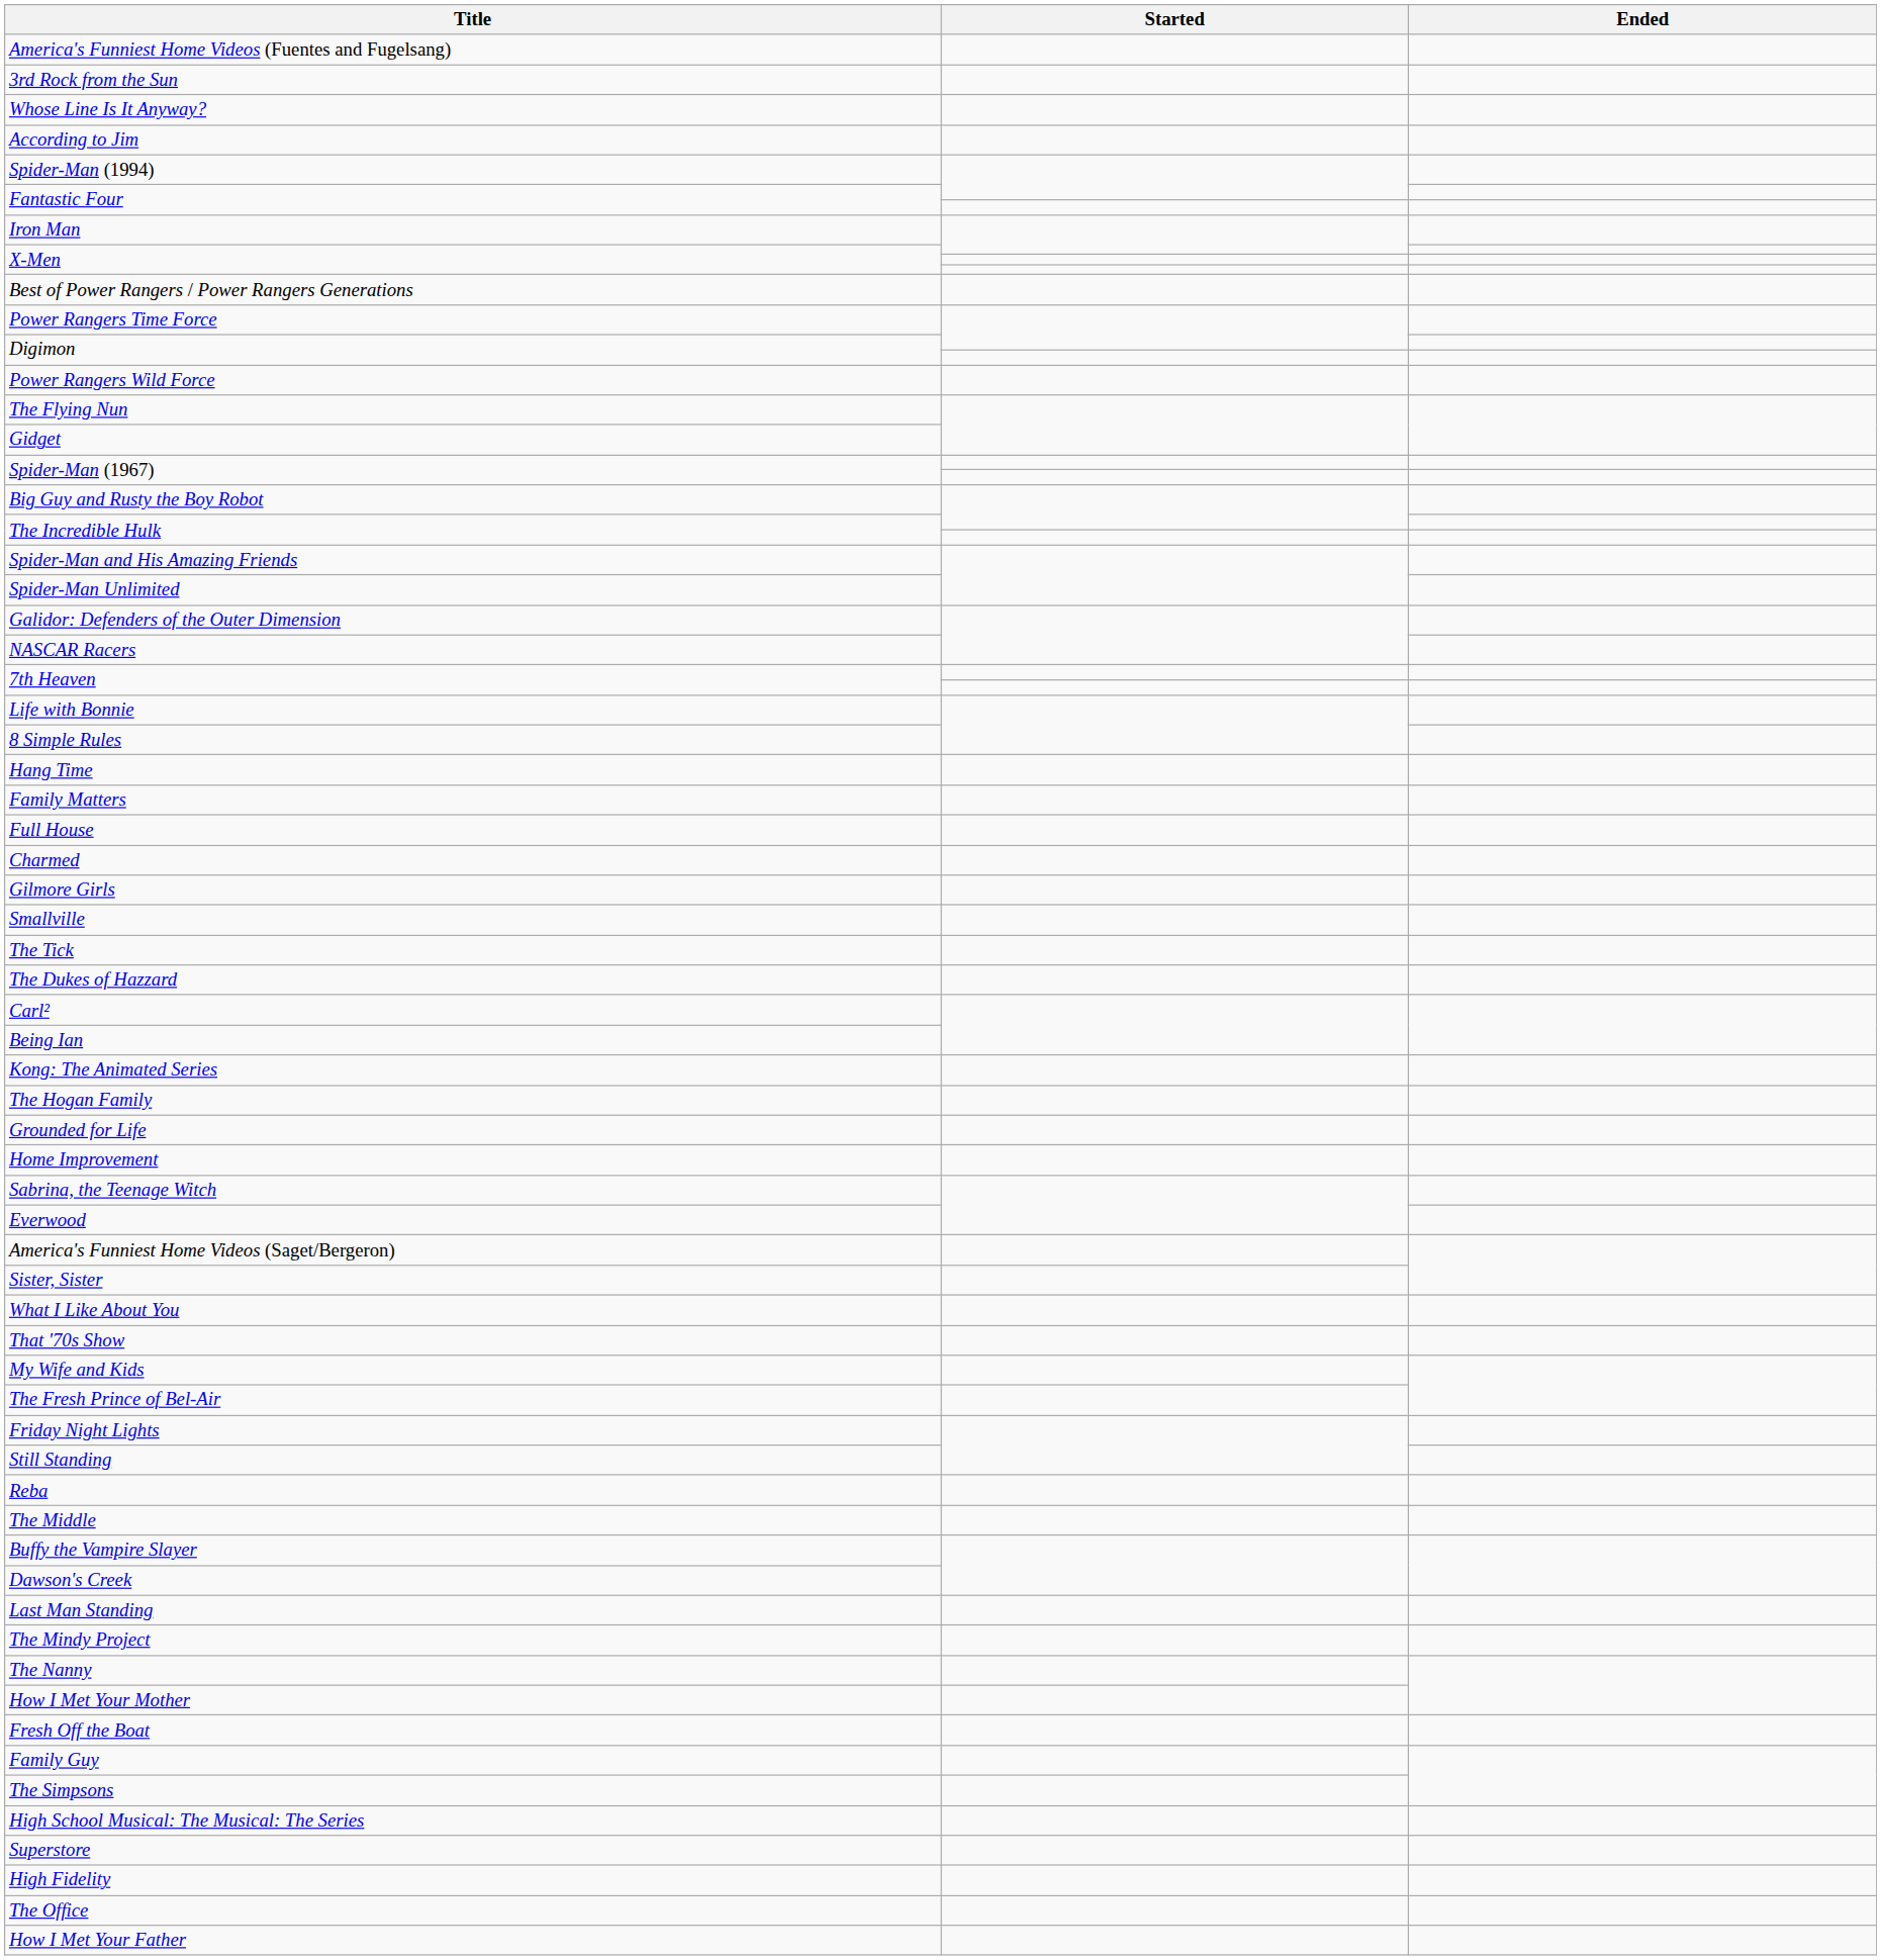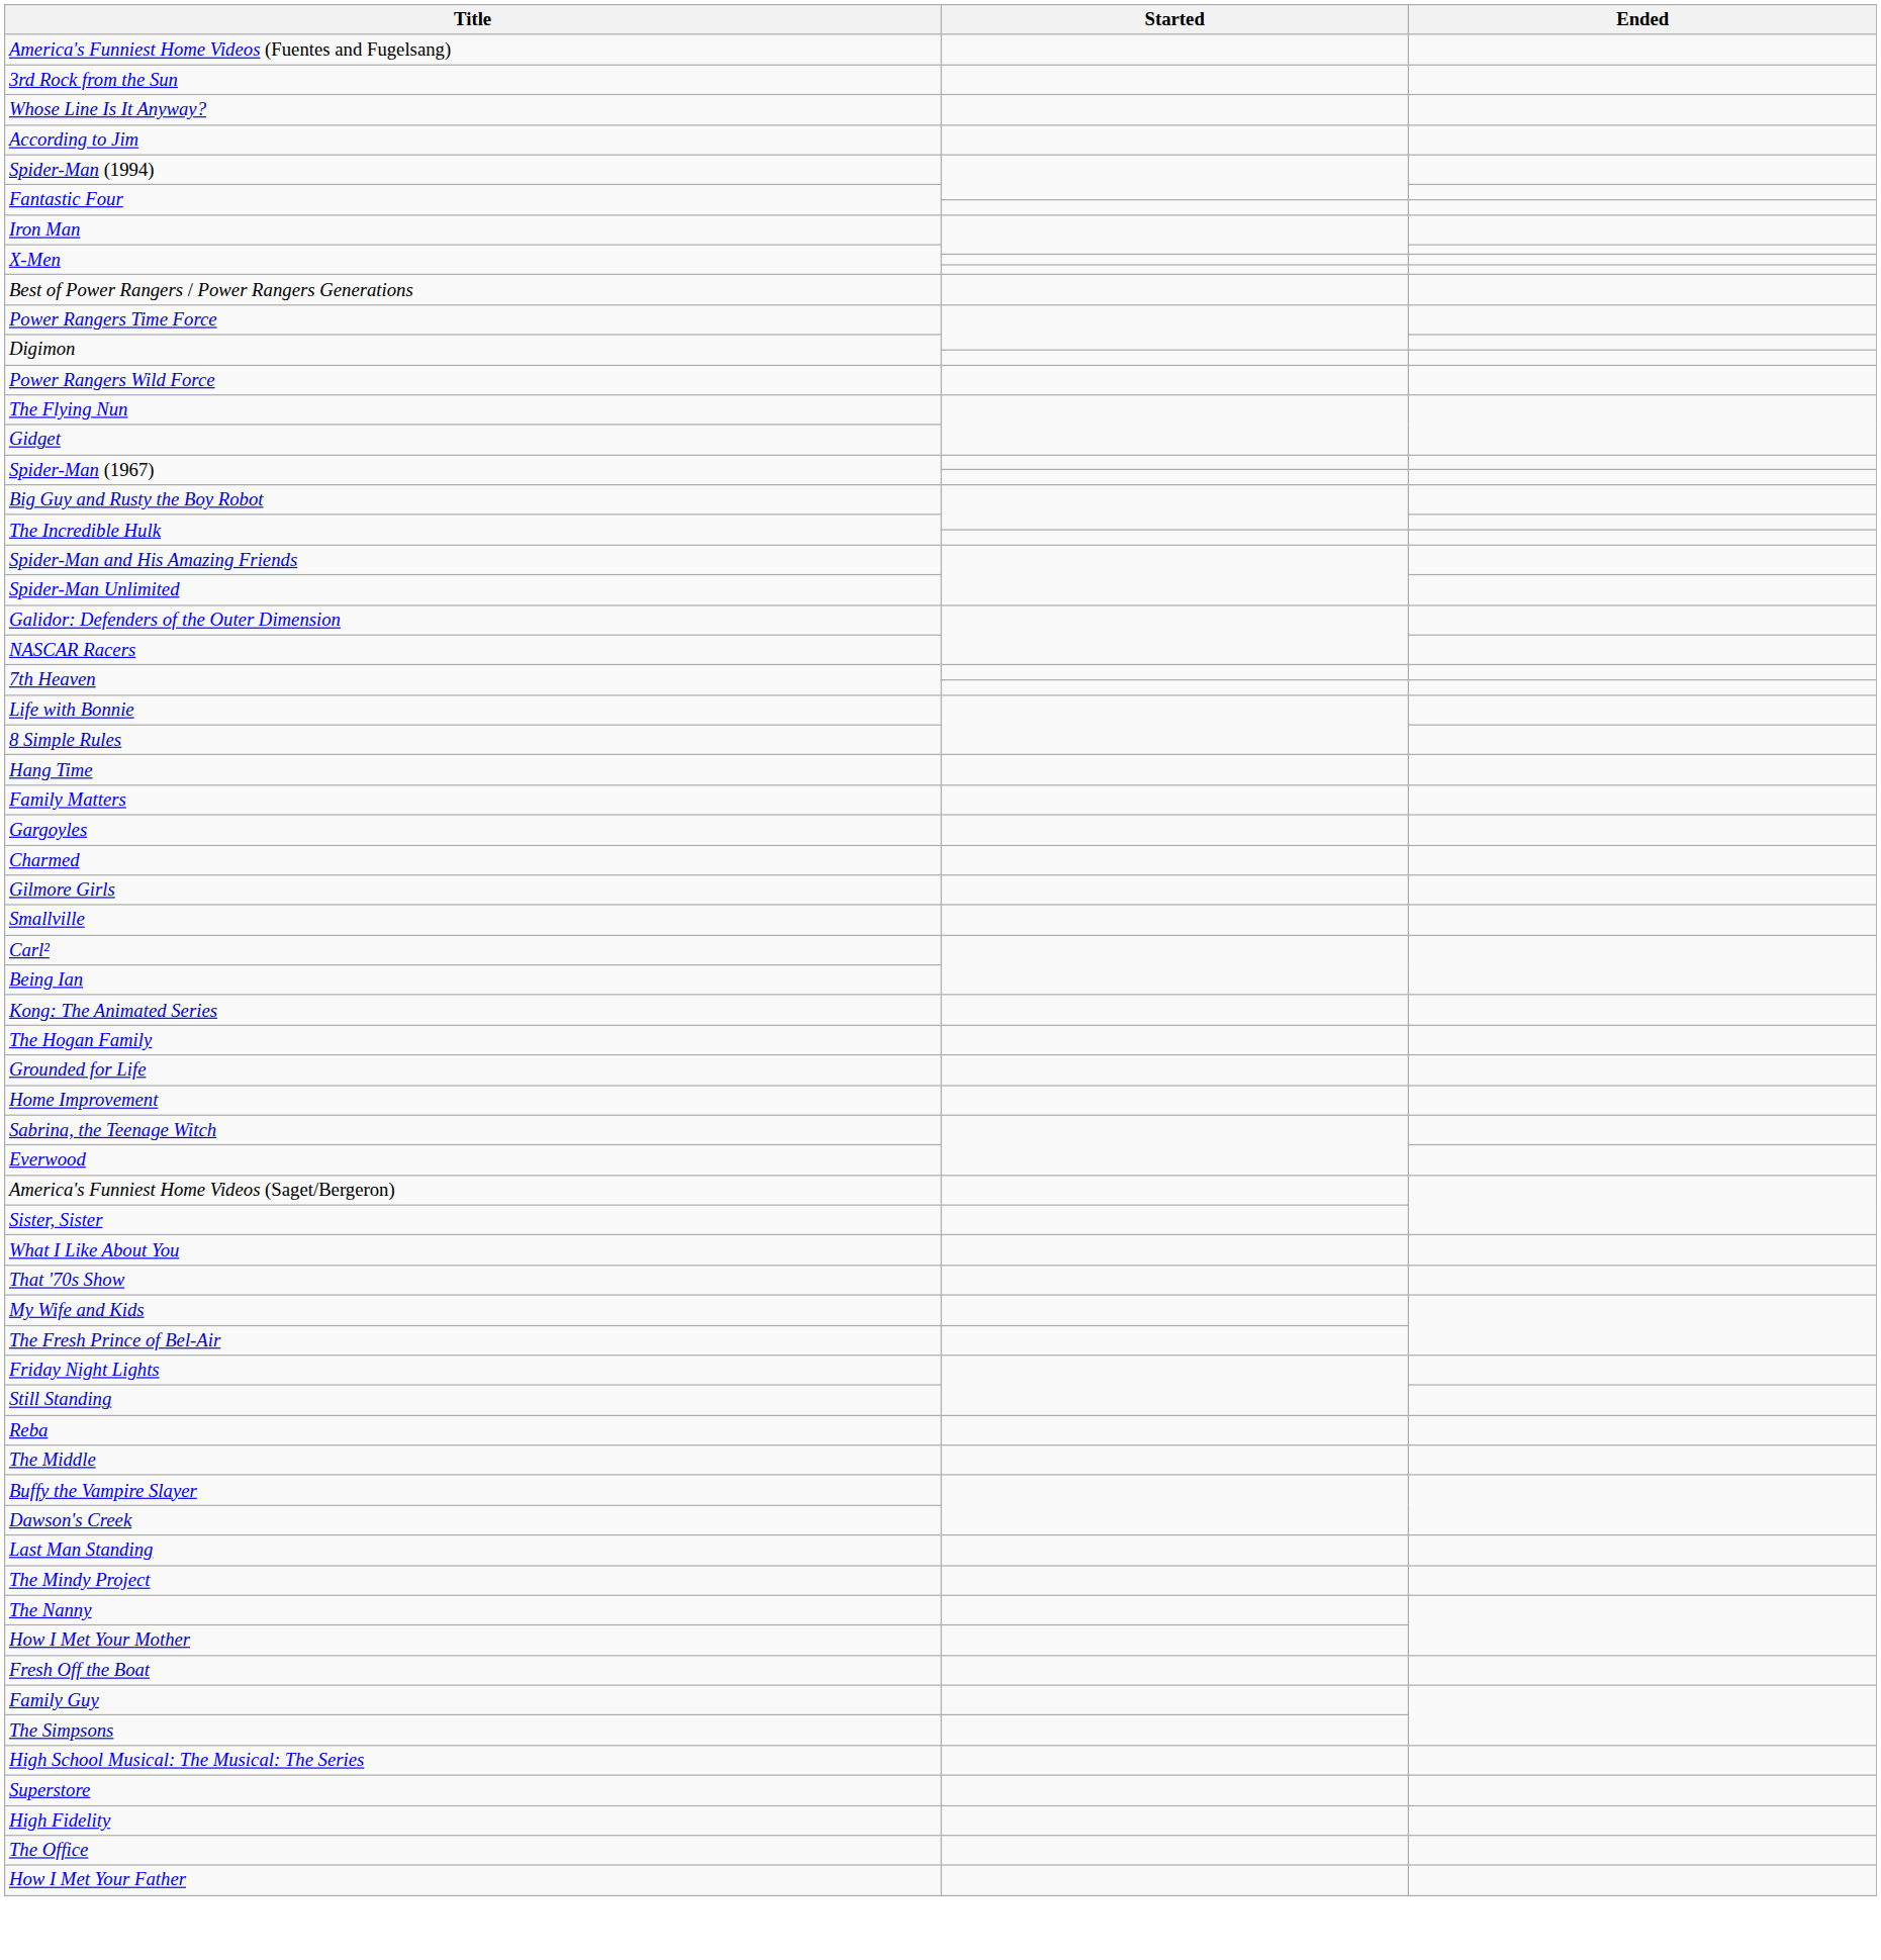 <table class="wikitable sortable" style="width:100%;text-align:center;">
 <tr>
 <th scope="col" style="width:50%;">Title</th>
 <th scope="col" style="width:25%;">Started</th>
 <th scope="col" style="width:25%;">Ended</th>
 </tr>
 <tr>
 <td scope="row" style="text-align:left;"><em><a href='#'>America's Funniest Home Videos</a></em> (Fuentes and Fugelsang)</td>
 <td></td>
 <td></td>
 </tr>
 <tr>
 <td scope="row" style="text-align:left;"><em><a href='#'>3rd Rock from the Sun</a></em></td>
 <td></td>
 <td></td>
 </tr>
 <tr>
 <td scope="row" style="text-align:left;"><em><a href='#'>Whose Line Is It Anyway?</a></em></td>
 <td></td>
 <td></td>
 </tr>
 <tr>
 <td scope="row" style="text-align:left;"><em><a href='#'>According to Jim</a></em></td>
 <td></td>
 <td></td>
 </tr>
 <tr>
 <td scope="row" style="text-align:left;"><em><a href='#'>Spider-Man</a></em> (1994)</td>
 <td rowspan="2"></td>
 <td></td>
 </tr>
 <tr>
 <td scope="row" style="text-align:left;" rowspan="2"><em><a href='#'>Fantastic Four</a></em></td>
 <td></td>
 </tr>
 <tr>
 <td scope="row" style="text-align:center;"></td>
 <td></td>
 </tr>
 <tr>
 <td scope="row" style="text-align:left;"><em><a href='#'>Iron Man</a></em></td>
 <td rowspan="2"></td>
 <td></td>
 </tr>
 <tr>
 <td scope="row" style="text-align:left;" rowspan="3"><em><a href='#'>X-Men</a></em></td>
 <td></td>
 </tr>
 <tr>
 <td scope="row" style="text-align:center;"></td>
 <td></td>
 </tr>
 <tr>
 <td scope="row" style="text-align:center;"></td>
 <td></td>
 </tr>
 <tr>
 <td scope="row" style="text-align:left;"><em>Best of Power Rangers</em> / <em>Power Rangers Generations</em></td>
 <td></td>
 <td></td>
 </tr>
 <tr>
 <td scope="row" style="text-align:left;"><em><a href='#'>Power Rangers Time Force</a></em></td>
 <td rowspan="2"></td>
 <td></td>
 </tr>
 <tr>
 <td scope="row" style="text-align:left;" rowspan="2"><em>Digimon</em></td>
 <td></td>
 </tr>
 <tr>
 <td scope="row" style="text-align:center;"></td>
 <td></td>
 </tr>
 <tr>
 <td scope="row" style="text-align:left;"><em><a href='#'>Power Rangers Wild Force</a></em></td>
 <td></td>
 <td></td>
 </tr>
 <tr>
 <td scope="row" style="text-align:left;"><em><a href='#'>The Flying Nun</a></em></td>
 <td rowspan="2"></td>
 <td rowspan="2"></td>
 </tr>
 <tr>
 <td scope="row" style="text-align:left;"><em><a href='#'>Gidget</a></em></td>
 </tr>
 <tr>
 <td scope="row" style="text-align:left;" rowspan="2"><em><a href='#'>Spider-Man</a></em> (1967)</td>
 <td></td>
 <td></td>
 </tr>
 <tr>
 <td scope="row" style="text-align:center;"></td>
 <td></td>
 </tr>
 <tr>
 <td scope="row" style="text-align:left;"><em><a href='#'>Big Guy and Rusty the Boy Robot</a></em></td>
 <td rowspan="2"></td>
 <td></td>
 </tr>
 <tr>
 <td scope="row" style="text-align:left;" rowspan="2"><em><a href='#'>The Incredible Hulk</a></em></td>
 <td></td>
 </tr>
 <tr>
 <td scope="row" style="text-align:center;"></td>
 <td></td>
 </tr>
 <tr>
 <td scope="row" style="text-align:left;"><em><a href='#'>Spider-Man and His Amazing Friends</a></em></td>
 <td rowspan="2"></td>
 <td></td>
 </tr>
 <tr>
 <td scope="row" style="text-align:left;"><em><a href='#'>Spider-Man Unlimited</a></em></td>
 <td></td>
 </tr>
 <tr>
 <td scope="row" style="text-align:left;"><em><a href='#'>Galidor: Defenders of the Outer Dimension</a></em></td>
 <td rowspan="2"></td>
 <td></td>
 </tr>
 <tr>
 <td scope="row" style="text-align:left;"><em><a href='#'>NASCAR Racers</a></em></td>
 <td></td>
 </tr>
 <tr>
 <td scope="row" style="text-align:left;" rowspan="2"><em><a href='#'>7th Heaven</a></em></td>
 <td></td>
 <td></td>
 </tr>
 <tr>
 <td scope="row" style="text-align:center;"></td>
 <td></td>
 </tr>
 <tr>
 <td scope="row" style="text-align:left;"><em><a href='#'>Life with Bonnie</a></em></td>
 <td rowspan="2"></td>
 <td></td>
 </tr>
 <tr>
 <td scope="row" style="text-align:left;"><em><a href='#'>8 Simple Rules</a></em></td>
 <td></td>
 </tr>
 <tr>
 <td scope="row" style="text-align:left;"><em><a href='#'>Hang Time</a></em></td>
 <td></td>
 <td></td>
 </tr>
 <tr>
 <td scope="row" style="text-align:left;"><em><a href='#'>Family Matters</a></em></td>
 <td></td>
 <td></td>
 </tr>
 <tr>
-<td scope="row" style="text-align:left;"><em><a href='#'>Full House</a></em></td>
+<td scope="row" style="text-align:left;"><em><a href='#'>Gargoyles</a></em></td>
 <td></td>
 <td></td>
 </tr>
 <tr>
 <td scope="row" style="text-align:left;"><em><a href='#'>Charmed</a></em></td>
 <td></td>
 <td></td>
 </tr>
 <tr>
 <td scope="row" style="text-align:left;"><em><a href='#'>Gilmore Girls</a></em></td>
 <td></td>
 <td></td>
 </tr>
 <tr>
 <td scope="row" style="text-align:left;"><em><a href='#'>Smallville</a></em></td>
-<td></td>
-<td></td>
-</tr>
-<tr>
-<td scope="row" style="text-align:left;"><em><a href='#'>The Tick</a></em></td>
-<td></td>
-<td></td>
-</tr>
-<tr>
-<td scope="row" style="text-align:left;"><em><a href='#'>The Dukes of Hazzard</a></em></td>
 <td></td>
 <td></td>
 </tr>
 <tr>
 <td scope="row" style="text-align:left;"><em><a href='#'>Carl²</a></em></td>
 <td rowspan=2></td>
 <td rowspan=2></td>
 </tr>
 <tr>
 <td scope="row" style="text-align:left;"><em><a href='#'>Being Ian</a></em></td>
 </tr>
 <tr>
 <td scope="row" style="text-align:left;"><em><a href='#'>Kong: The Animated Series</a></em></td>
 <td></td>
 <td></td>
 </tr>
 <tr>
 <td scope="row" style="text-align:left;"><em><a href='#'>The Hogan Family</a></em></td>
 <td></td>
 <td></td>
 </tr>
 <tr>
 <td scope="row" style="text-align:left;"><em><a href='#'>Grounded for Life</a></em></td>
 <td></td>
 <td></td>
 </tr>
 <tr>
 <td scope="row" style="text-align:left;"><em><a href='#'>Home Improvement</a></em></td>
 <td></td>
 <td></td>
 </tr>
 <tr>
 <td scope="row" style="text-align:left;"><em><a href='#'>Sabrina, the Teenage Witch</a></em></td>
 <td rowspan="2"></td>
 <td></td>
 </tr>
 <tr>
 <td scope="row" style="text-align:left;"><em><a href='#'>Everwood</a></em></td>
 <td></td>
 </tr>
 <tr>
 <td scope="row" style="text-align:left;"><em>America's Funniest Home Videos</em> (Saget/Bergeron)</td>
 <td></td>
 <td rowspan="2"></td>
 </tr>
 <tr>
 <td scope="row" style="text-align:left;"><em><a href='#'>Sister, Sister</a></em></td>
 <td></td>
 </tr>
 <tr>
 <td scope="row" style="text-align:left;"><em><a href='#'>What I Like About You</a></em></td>
 <td></td>
 <td></td>
 </tr>
 <tr>
 <td scope="row" style="text-align:left;"><em><a href='#'>That '70s Show</a></em></td>
 <td></td>
 <td></td>
 </tr>
 <tr>
 <td scope="row" style="text-align:left;"><em><a href='#'>My Wife and Kids</a></em></td>
 <td></td>
 <td rowspan="2"></td>
 </tr>
 <tr>
 <td scope="row" style="text-align:left;"><em><a href='#'>The Fresh Prince of Bel-Air</a></em></td>
 <td></td>
 </tr>
 <tr>
 <td scope="row" style="text-align:left;"><em><a href='#'>Friday Night Lights</a></em></td>
 <td rowspan="2"></td>
 <td></td>
 </tr>
 <tr>
 <td scope="row" style="text-align:left;"><em><a href='#'>Still Standing</a></em></td>
 <td></td>
 </tr>
 <tr>
 <td scope="row" style="text-align:left;"><em><a href='#'>Reba</a></em></td>
 <td></td>
 <td></td>
 </tr>
 <tr>
 <td scope="row" style="text-align:left;"><em><a href='#'>The Middle</a></em></td>
 <td></td>
 <td></td>
 </tr>
 <tr>
 <td scope="row" style="text-align:left;"><em><a href='#'>Buffy the Vampire Slayer</a></em></td>
 <td rowspan="2"></td>
 <td rowspan="2"></td>
 </tr>
 <tr>
 <td scope="row" style="text-align:left;"><em><a href='#'>Dawson's Creek</a></em></td>
 </tr>
 <tr>
 <td scope="row" style="text-align:left;"><em><a href='#'>Last Man Standing</a></em></td>
 <td></td>
 <td></td>
 </tr>
 <tr>
 <td scope="row" style="text-align:left;"><em><a href='#'>The Mindy Project</a></em></td>
 <td></td>
 <td></td>
 </tr>
 <tr>
 <td scope="row" style="text-align:left;"><em><a href='#'>The Nanny</a></em></td>
 <td></td>
 <td rowspan="2"></td>
 </tr>
 <tr>
 <td scope="row" style="text-align:left;"><em><a href='#'>How I Met Your Mother</a></em></td>
 <td></td>
 </tr>
 <tr>
 <td scope="row" style="text-align:left;"><em><a href='#'>Fresh Off the Boat</a></em></td>
 <td></td>
 <td></td>
 </tr>
 <tr>
 <td scope="row" style="text-align:left;"><em><a href='#'>Family Guy</a></em></td>
 <td></td>
 <td rowspan="2"></td>
 </tr>
 <tr>
 <td scope="row" style="text-align:left;"><em><a href='#'>The Simpsons</a></em></td>
 <td></td>
 </tr>
 <tr>
 <td scope="row" style="text-align:left;"><em><a href='#'>High School Musical: The Musical: The Series</a></em></td>
 <td></td>
 <td></td>
 </tr>
 <tr>
 <td scope="row" style="text-align:left;"><em><a href='#'>Superstore</a></em></td>
 <td></td>
 <td></td>
 </tr>
 <tr>
 <td scope="row" style="text-align:left;"><em><a href='#'>High Fidelity</a></em></td>
 <td></td>
 <td></td>
 </tr>
 <tr>
 <td scope="row" style="text-align:left;"><em><a href='#'>The Office</a></em></td>
 <td></td>
 <td></td>
 </tr>
 <tr>
 <td scope="row" style="text-align:left;"><em><a href='#'>How I Met Your Father</a></em></td>
 <td></td>
 <td></td>
 </tr>
 </table>
